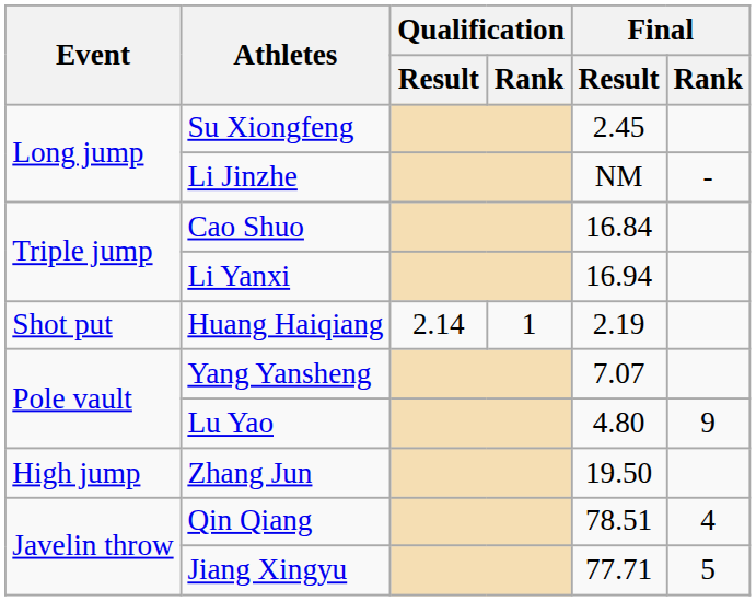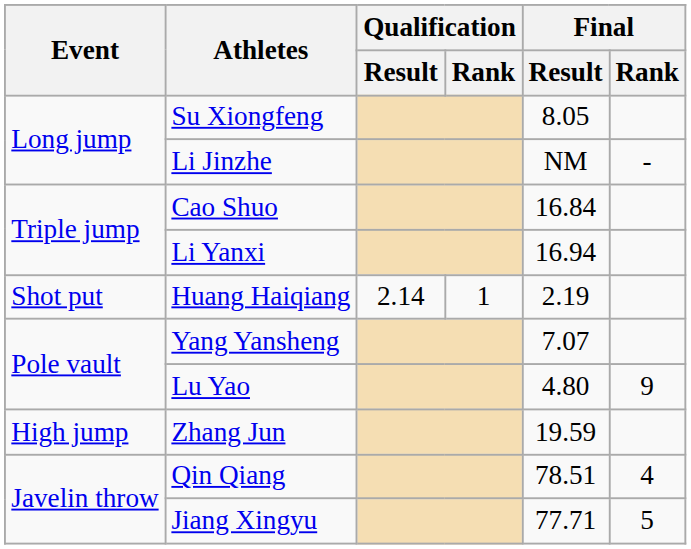 <table class=wikitable style="font-size:90%">
 <tr>
 <th rowspan=2>Event</th>
 <th rowspan=2>Athletes</th>
 <th colspan=2>Qualification</th>
 <th colspan=2>Final</th>
 </tr>
 <tr>
 <th>Result</th>
 <th>Rank</th>
 <th>Result</th>
 <th>Rank</th>
 </tr>
 <tr>
 <td rowspan=2><a href='#'>Long jump</a></td>
 <td><a href='#'>Su Xiongfeng</a></td>
 <td colspan="2" style="text-align:center; background:wheat;"></td>
-<td align=center>2.45</td>
+<td align=center>8.05</td>
 <td align=center></td>
 </tr>
 <tr>
 <td><a href='#'>Li Jinzhe</a></td>
 <td colspan="2" style="text-align:center; background:wheat;"></td>
 <td align=center>NM</td>
 <td align=center>-</td>
 </tr>
 <tr>
 <td rowspan="2"><a href='#'>Triple jump</a></td>
 <td><a href='#'>Cao Shuo</a></td>
 <td colspan="2" style="text-align:center; background:wheat;"></td>
 <td align=center>16.84</td>
 <td align=center></td>
 </tr>
 <tr>
 <td><a href='#'>Li Yanxi</a></td>
 <td colspan="2" style="text-align:center; background:wheat;"></td>
 <td align=center>16.94</td>
 <td align=center></td>
 </tr>
 <tr>
 <td><a href='#'>Shot put</a></td>
 <td><a href='#'>Huang Haiqiang</a></td>
 <td align=center>2.14</td>
 <td align=center>1</td>
 <td align=center>2.19</td>
 <td align=center></td>
 </tr>
 <tr>
 <td rowspan=2><a href='#'>Pole vault</a></td>
 <td><a href='#'>Yang Yansheng</a></td>
 <td colspan="2" style="text-align:center; background:wheat;"></td>
 <td align=center>7.07</td>
 <td align=center></td>
 </tr>
 <tr>
 <td><a href='#'>Lu Yao</a></td>
 <td colspan="2" style="text-align:center; background:wheat;"></td>
 <td align=center>4.80</td>
 <td align=center>9</td>
 </tr>
 <tr>
 <td><a href='#'>High jump</a></td>
 <td><a href='#'>Zhang Jun</a></td>
 <td colspan="2" style="text-align:center; background:wheat;"></td>
-<td align=center>19.50</td>
+<td align=center>19.59</td>
 <td align=center></td>
 </tr>
 <tr>
 <td rowspan=2><a href='#'>Javelin throw</a></td>
 <td><a href='#'>Qin Qiang</a></td>
 <td colspan="2" style="text-align:center; background:wheat;"></td>
 <td align=center>78.51</td>
 <td align=center>4</td>
 </tr>
 <tr>
 <td><a href='#'>Jiang Xingyu</a></td>
 <td colspan="2" style="text-align:center; background:wheat;"></td>
 <td align=center>77.71</td>
 <td align=center>5</td>
 </tr>
 </table>
